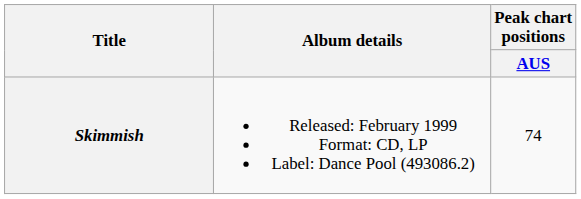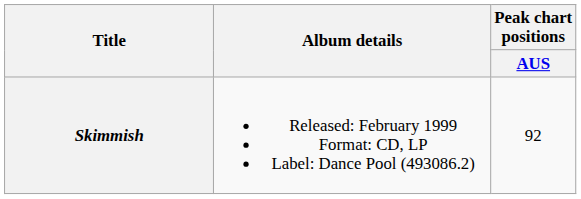 <table class="wikitable plainrowheaders" style="text-align:center;" border="1">
 <tr>
 <th scope="col" rowspan="2" style="width:12em;">Title</th>
 <th scope="col" rowspan="2" style="width:16em;">Album details</th>
 <th scope="col" colspan="1">Peak chart<br>positions</th>
 </tr>
 <tr>
 <th scope="col" style="text-align:center;"><a href='#'>AUS</a><br></th>
 </tr>
 <tr>
 <th scope="row"><em>Skimmish</em></th>
 <td><br><ul><li>Released: February 1999</li><li>Format: CD, LP</li><li>Label: Dance Pool (493086.2)</li></ul></td>
-<td align="center">74</td>
+<td align="center">92</td>
 </tr>
 </table>
